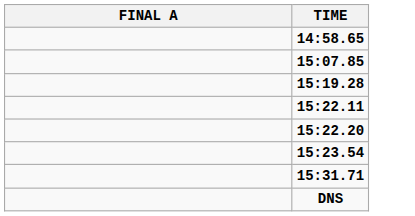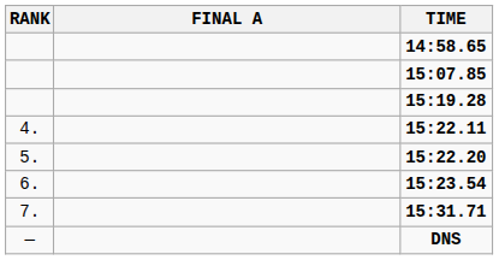 <table class="wikitable">
 <tr>
+<th>RANK</th>
 <th style="width: 20em">FINAL A</th>
 <th style="width: 5em">TIME</th>
 </tr>
 <tr>
+<td align="center"></td>
 <td></td>
 <td align="center"><strong>14:58.65</strong></td>
 </tr>
 <tr>
+<td align="center"></td>
 <td></td>
 <td align="center"><strong>15:07.85</strong></td>
 </tr>
 <tr>
+<td align="center"></td>
 <td></td>
 <td align="center"><strong>15:19.28</strong></td>
 </tr>
 <tr>
+<td align="center">4.</td>
 <td></td>
 <td align="center"><strong>15:22.11</strong></td>
 </tr>
 <tr>
+<td align="center">5.</td>
 <td></td>
 <td align="center"><strong>15:22.20</strong></td>
 </tr>
 <tr>
+<td align="center">6.</td>
 <td></td>
 <td align="center"><strong>15:23.54</strong></td>
 </tr>
 <tr>
+<td align="center">7.</td>
 <td></td>
 <td align="center"><strong>15:31.71</strong></td>
 </tr>
 <tr>
+<td align="center">—</td>
 <td></td>
 <td align="center"><strong>DNS</strong></td>
 </tr>
 </table>
